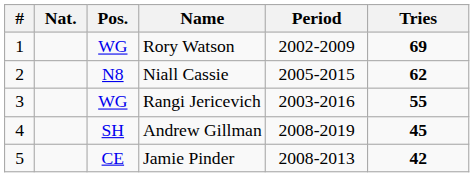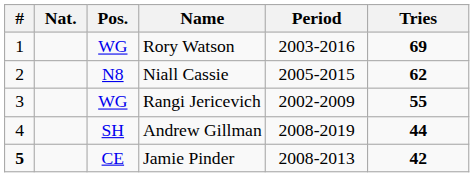 <table class="wikitable sortable" style="text-align:center">
 <tr>
 <th width=20>#</th>
 <th width=40>Nat.</th>
 <th width=40>Pos.</th>
 <th>Name</th>
 <th width=85>Period</th>
 <th width=85>Tries</th>
 </tr>
 <tr>
 <td>1</td>
 <td></td>
 <td><a href='#'>WG</a></td>
 <td style="text-align:left;">Rory Watson</td>
-<td>2002-2009</td>
+<td>2003-2016</td>
 <td><strong>69</strong></td>
 </tr>
 <tr>
 <td>2</td>
 <td></td>
 <td><a href='#'>N8</a></td>
 <td style="text-align:left;">Niall Cassie</td>
 <td>2005-2015</td>
 <td><strong>62</strong></td>
 </tr>
 <tr>
 <td>3</td>
 <td></td>
 <td><a href='#'>WG</a></td>
 <td style="text-align:left;">Rangi Jericevich</td>
-<td>2003-2016</td>
+<td>2002-2009</td>
 <td><strong>55</strong></td>
 </tr>
 <tr>
 <td>4</td>
 <td></td>
 <td><a href='#'>SH</a></td>
 <td style="text-align:left;">Andrew Gillman</td>
 <td>2008-2019</td>
-<td><strong>45</strong></td>
+<td><strong>44</strong></td>
 </tr>
 <tr>
-<td>5</td>
+<td><strong>5</strong></td>
 <td></td>
 <td><a href='#'>CE</a></td>
 <td style="text-align:left;">Jamie Pinder</td>
 <td>2008-2013</td>
 <td><strong>42</strong></td>
 </tr>
 </table>
